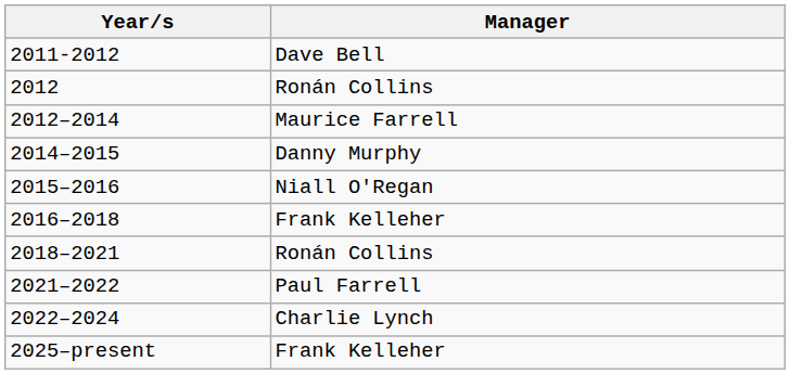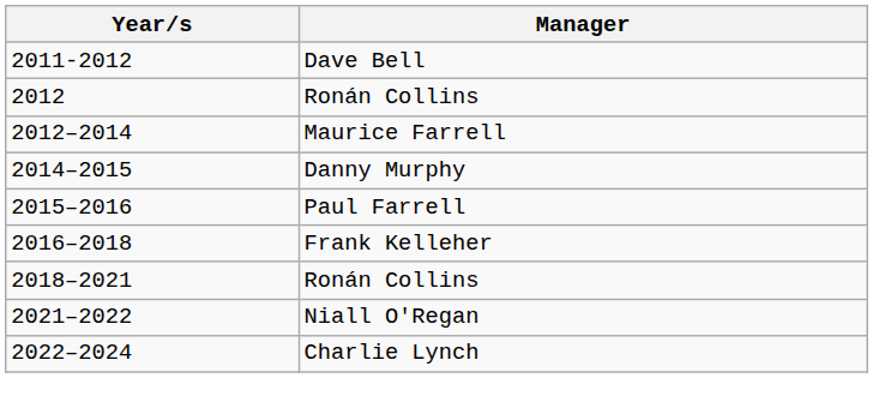 <table class="wikitable" style="width:500px;">
 <tr>
 <th Align=Left>Year/s</th>
 <th Align=Left>Manager</th>
 </tr>
 <tr>
 <td style="width:34%;">2011-2012</td>
 <td style="width:70%;"> Dave Bell</td>
 </tr>
 <tr>
 <td>2012</td>
 <td> Ronán Collins</td>
 </tr>
 <tr>
 <td>2012–2014</td>
 <td> Maurice Farrell</td>
 </tr>
 <tr>
 <td>2014–2015</td>
 <td> Danny Murphy</td>
 </tr>
 <tr>
 <td>2015–2016</td>
-<td> Niall O'Regan</td>
+<td> Paul Farrell </td>
 </tr>
 <tr>
 <td>2016–2018</td>
 <td> Frank Kelleher</td>
 </tr>
 <tr>
 <td>2018–2021</td>
 <td> Ronán Collins</td>
 </tr>
 <tr>
 <td>2021–2022</td>
-<td> Paul Farrell </td>
+<td> Niall O'Regan</td>
 </tr>
 <tr>
 <td>2022–2024</td>
 <td> Charlie Lynch</td>
 </tr>
-<tr>
-<td>2025–present</td>
-<td> Frank Kelleher</td>
-</tr>
 </table>
